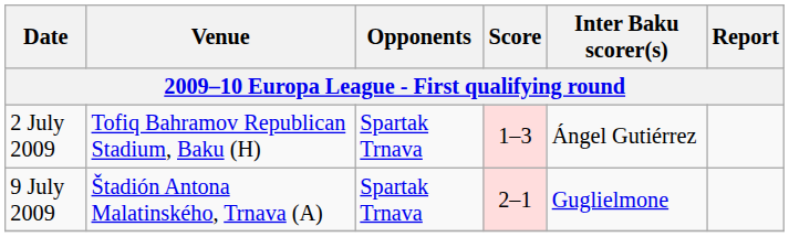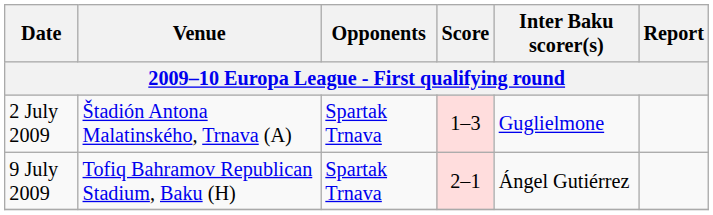 <table class="wikitable" width=85%; style="text-align: left; font-size:95%;">
 <tr>
 <th>Date</th>
 <th>Venue</th>
 <th>Opponents</th>
 <th>Score</th>
 <th>Inter Baku scorer(s)</th>
 <th>Report</th>
 </tr>
 <tr>
 <th colspan=7><a href='#'>2009–10 Europa League - First qualifying round</a></th>
 </tr>
 <tr>
 <td>2 July 2009</td>
-<td><a href='#'>Tofiq Bahramov Republican Stadium</a>, <a href='#'>Baku</a> (H)</td>
+<td><a href='#'>Štadión Antona Malatinského</a>, <a href='#'>Trnava</a> (A)</td>
 <td> <a href='#'>Spartak Trnava</a></td>
 <td align=center bgcolor=ffdddd>1–3</td>
-<td>Ángel Gutiérrez</td>
+<td><a href='#'>Guglielmone</a></td>
 <td></td>
 </tr>
 <tr>
 <td>9 July 2009</td>
-<td><a href='#'>Štadión Antona Malatinského</a>, <a href='#'>Trnava</a> (A)</td>
+<td><a href='#'>Tofiq Bahramov Republican Stadium</a>, <a href='#'>Baku</a> (H)</td>
 <td> <a href='#'>Spartak Trnava</a></td>
 <td align=center bgcolor=ffdddd>2–1</td>
-<td><a href='#'>Guglielmone</a></td>
+<td>Ángel Gutiérrez</td>
 <td></td>
 </tr>
 <tr>
 </tr>
 </table>
